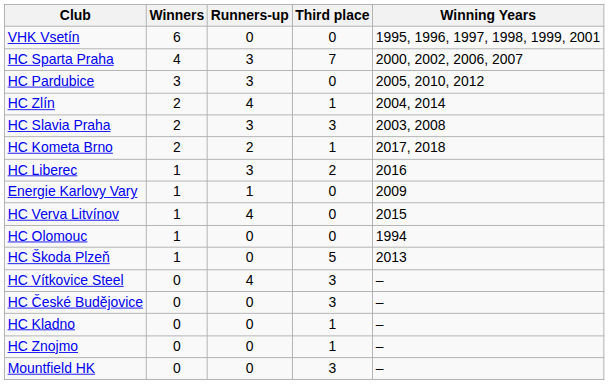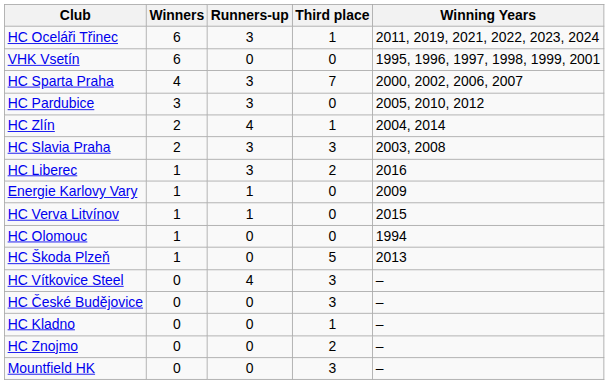 <table class="wikitable">
 <tr>
 <th>Club</th>
 <th>Winners</th>
 <th>Runners-up</th>
 <th>Third place</th>
 <th>Winning Years</th>
+</tr>
+<tr>
+<td><a href='#'>HC Oceláři Třinec</a></td>
+<td style="text-align:center;">6</td>
+<td style="text-align:center;">3</td>
+<td style="text-align:center;">1</td>
+<td>2011, 2019, 2021, 2022, 2023, 2024</td>
 </tr>
 <tr>
 <td><a href='#'>VHK Vsetín</a></td>
 <td style="text-align:center;">6</td>
 <td style="text-align:center;">0</td>
 <td style="text-align:center;">0</td>
 <td>1995, 1996, 1997, 1998, 1999, 2001</td>
 </tr>
 <tr>
 <td><a href='#'>HC Sparta Praha</a></td>
 <td style="text-align:center;">4</td>
 <td style="text-align:center;">3</td>
 <td style="text-align:center;">7</td>
 <td>2000, 2002, 2006, 2007</td>
 </tr>
 <tr>
 <td><a href='#'>HC Pardubice</a></td>
 <td style="text-align:center;">3</td>
 <td style="text-align:center;">3</td>
 <td style="text-align:center;">0</td>
 <td>2005, 2010, 2012</td>
 </tr>
 <tr>
 <td><a href='#'>HC Zlín</a></td>
 <td style="text-align:center;">2</td>
 <td style="text-align:center;">4</td>
 <td style="text-align:center;">1</td>
 <td>2004, 2014</td>
 </tr>
 <tr>
 <td><a href='#'>HC Slavia Praha</a></td>
 <td style="text-align:center;">2</td>
 <td style="text-align:center;">3</td>
 <td style="text-align:center;">3</td>
 <td>2003, 2008</td>
 </tr>
 <tr>
-<td><a href='#'>HC Kometa Brno</a></td>
-<td style="text-align:center;">2</td>
-<td style="text-align:center;">2</td>
-<td style="text-align:center;">1</td>
-<td>2017, 2018</td>
-</tr>
-<tr>
 <td><a href='#'>HC Liberec</a></td>
 <td style="text-align:center;">1</td>
 <td style="text-align:center;">3</td>
 <td style="text-align:center;">2</td>
 <td>2016</td>
 </tr>
 <tr>
 <td><a href='#'>Energie Karlovy Vary</a></td>
 <td style="text-align:center;">1</td>
 <td style="text-align:center;">1</td>
 <td style="text-align:center;">0</td>
 <td>2009</td>
 </tr>
 <tr>
 <td><a href='#'>HC Verva Litvínov</a></td>
 <td style="text-align:center;">1</td>
-<td style="text-align:center;">4</td>
+<td style="text-align:center;">1</td>
 <td style="text-align:center;">0</td>
 <td>2015</td>
 </tr>
 <tr>
 <td><a href='#'>HC Olomouc</a></td>
 <td style="text-align:center;">1</td>
 <td style="text-align:center;">0</td>
 <td style="text-align:center;">0</td>
 <td>1994</td>
 </tr>
 <tr>
 <td><a href='#'>HC Škoda Plzeň</a></td>
 <td style="text-align:center;">1</td>
 <td style="text-align:center;">0</td>
 <td style="text-align:center;">5</td>
 <td>2013</td>
 </tr>
 <tr>
 <td><a href='#'>HC Vítkovice Steel</a></td>
 <td style="text-align:center;">0</td>
 <td style="text-align:center;">4</td>
 <td style="text-align:center;">3</td>
 <td>–</td>
 </tr>
 <tr>
 <td><a href='#'>HC České Budějovice</a></td>
 <td style="text-align:center;">0</td>
 <td style="text-align:center;">0</td>
 <td style="text-align:center;">3</td>
 <td>–</td>
 </tr>
 <tr>
 <td><a href='#'>HC Kladno</a></td>
 <td style="text-align:center;">0</td>
 <td style="text-align:center;">0</td>
 <td style="text-align:center;">1</td>
 <td>–</td>
 </tr>
 <tr>
 <td><a href='#'>HC Znojmo</a></td>
 <td style="text-align:center;">0</td>
 <td style="text-align:center;">0</td>
-<td style="text-align:center;">1</td>
+<td style="text-align:center;">2</td>
 <td>–</td>
 </tr>
 <tr>
 <td><a href='#'>Mountfield HK</a></td>
 <td style="text-align:center;">0</td>
 <td style="text-align:center;">0</td>
 <td style="text-align:center;">3</td>
 <td>–</td>
 </tr>
 </table>
